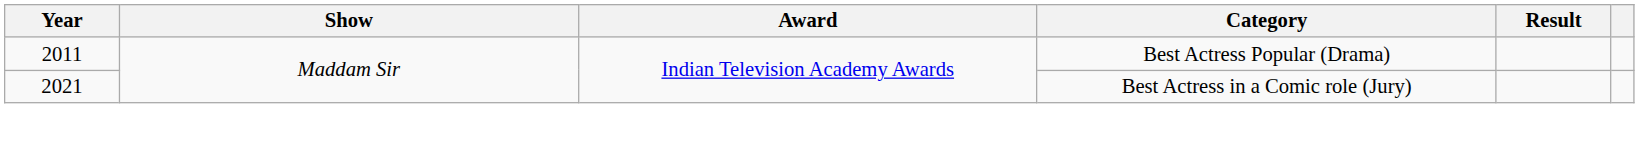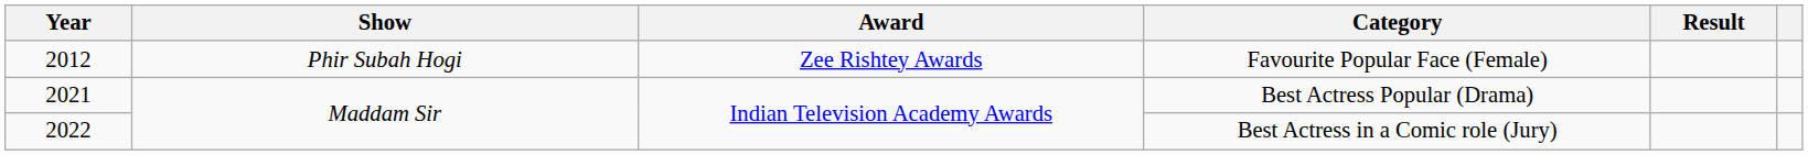 <table class="wikitable sortable" style="width:100%;">
 <tr>
 <th style="width:5%;">Year</th>
 <th style="width:20%;">Show</th>
 <th style="width:20%;">Award</th>
 <th style="width:20%;">Category</th>
 <th style="width:5%;">Result</th>
 <th style="width:1%;" class="unsortable"></th>
 </tr>
 <tr>
-<td style="text-align:center;">2011</td>
+<td style="text-align:center;">2012</td>
+<td style="text-align:center;"><em>Phir Subah Hogi</em></td>
+<td style="text-align:center;"><a href='#'>Zee Rishtey Awards</a></td>
+<td style="text-align:center;">Favourite Popular Face (Female)</td>
+<td></td>
+<td></td>
+</tr>
+<tr>
+<td style="text-align:center;">2021</td>
 <td style="text-align:center;"rowspan=2><em>Maddam Sir</em></td>
 <td style="text-align:center;"rowspan=2><a href='#'>Indian Television Academy Awards</a></td>
 <td style="text-align:center;">Best Actress Popular (Drama)</td>
 <td></td>
 <td></td>
 </tr>
 <tr>
-<td style="text-align:center;">2021</td>
+<td style="text-align:center;">2022</td>
 <td style="text-align:center;">Best Actress in a Comic role (Jury)</td>
 <td></td>
 <td></td>
 </tr>
 </table>
